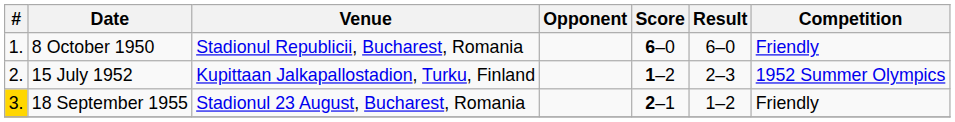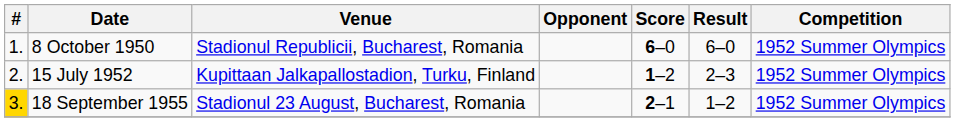 <table class="wikitable" style="font-size: 95%;">
 <tr>
 <th>#</th>
 <th>Date</th>
 <th>Venue</th>
 <th>Opponent</th>
 <th>Score</th>
 <th>Result</th>
 <th>Competition</th>
 </tr>
 <tr>
 <td>1.</td>
 <td>8 October 1950</td>
 <td><a href='#'>Stadionul Republicii</a>, <a href='#'>Bucharest</a>, Romania</td>
 <td></td>
 <td align=center><strong>6</strong>–0</td>
 <td align=center>6–0</td>
-<td><a href='#'>Friendly</a></td>
+<td><a href='#'>1952 Summer Olympics</a></td>
 </tr>
 <tr>
 <td>2.</td>
 <td>15 July 1952</td>
 <td><a href='#'>Kupittaan Jalkapallostadion</a>, <a href='#'>Turku</a>, Finland</td>
 <td></td>
 <td align="center"><strong>1</strong>–2</td>
 <td align="center">2–3</td>
 <td><a href='#'>1952 Summer Olympics</a></td>
 </tr>
 <tr>
 <td style="background: gold;">3.</td>
 <td>18 September 1955</td>
 <td><a href='#'>Stadionul 23 August</a>, <a href='#'>Bucharest</a>, Romania</td>
 <td></td>
 <td align="center"><strong>2</strong>–1</td>
 <td align="center">1–2</td>
-<td>Friendly</td>
+<td><a href='#'>1952 Summer Olympics</a></td>
 </tr>
 <tr>
 </tr>
 </table>
